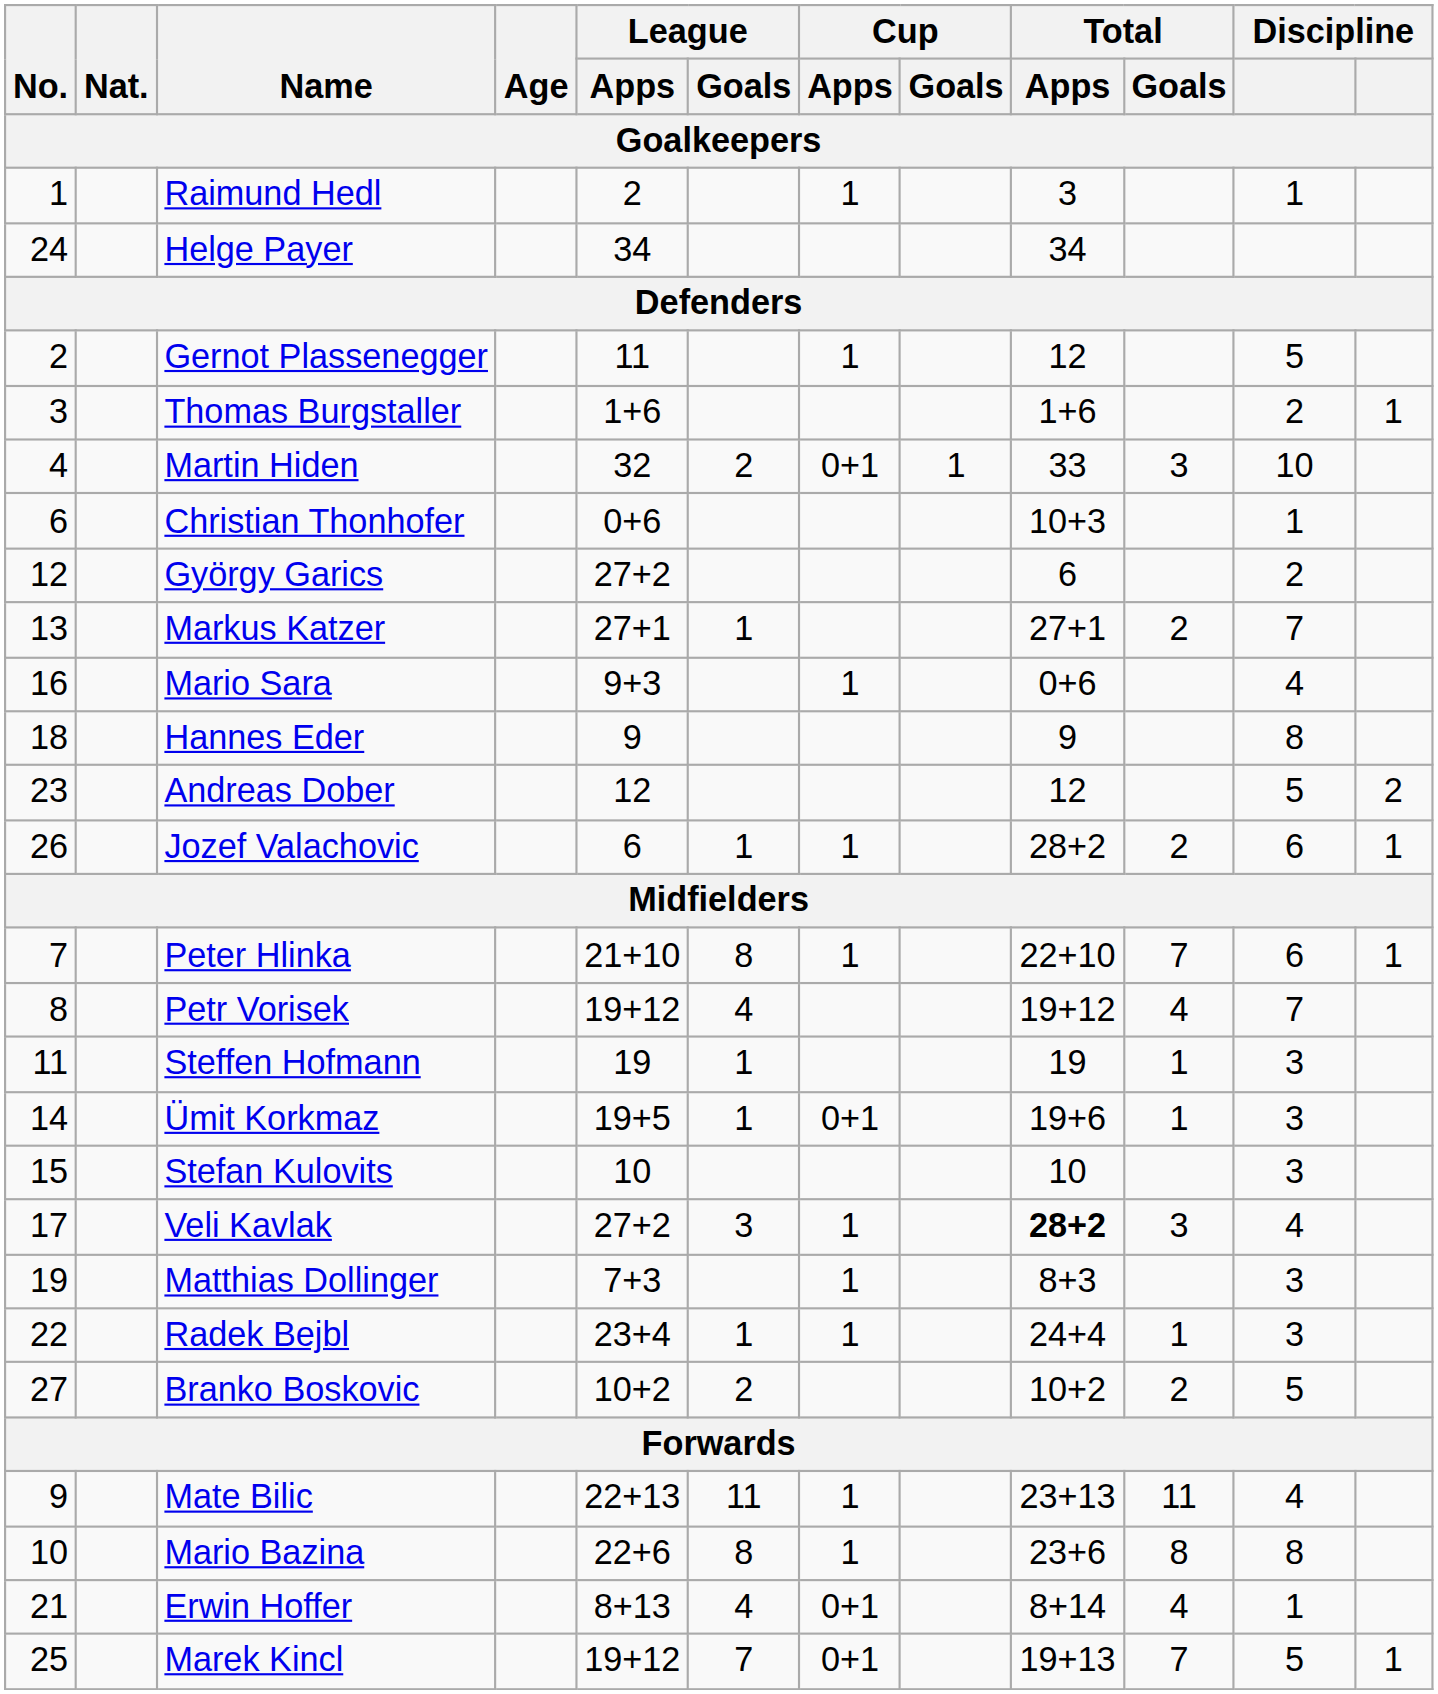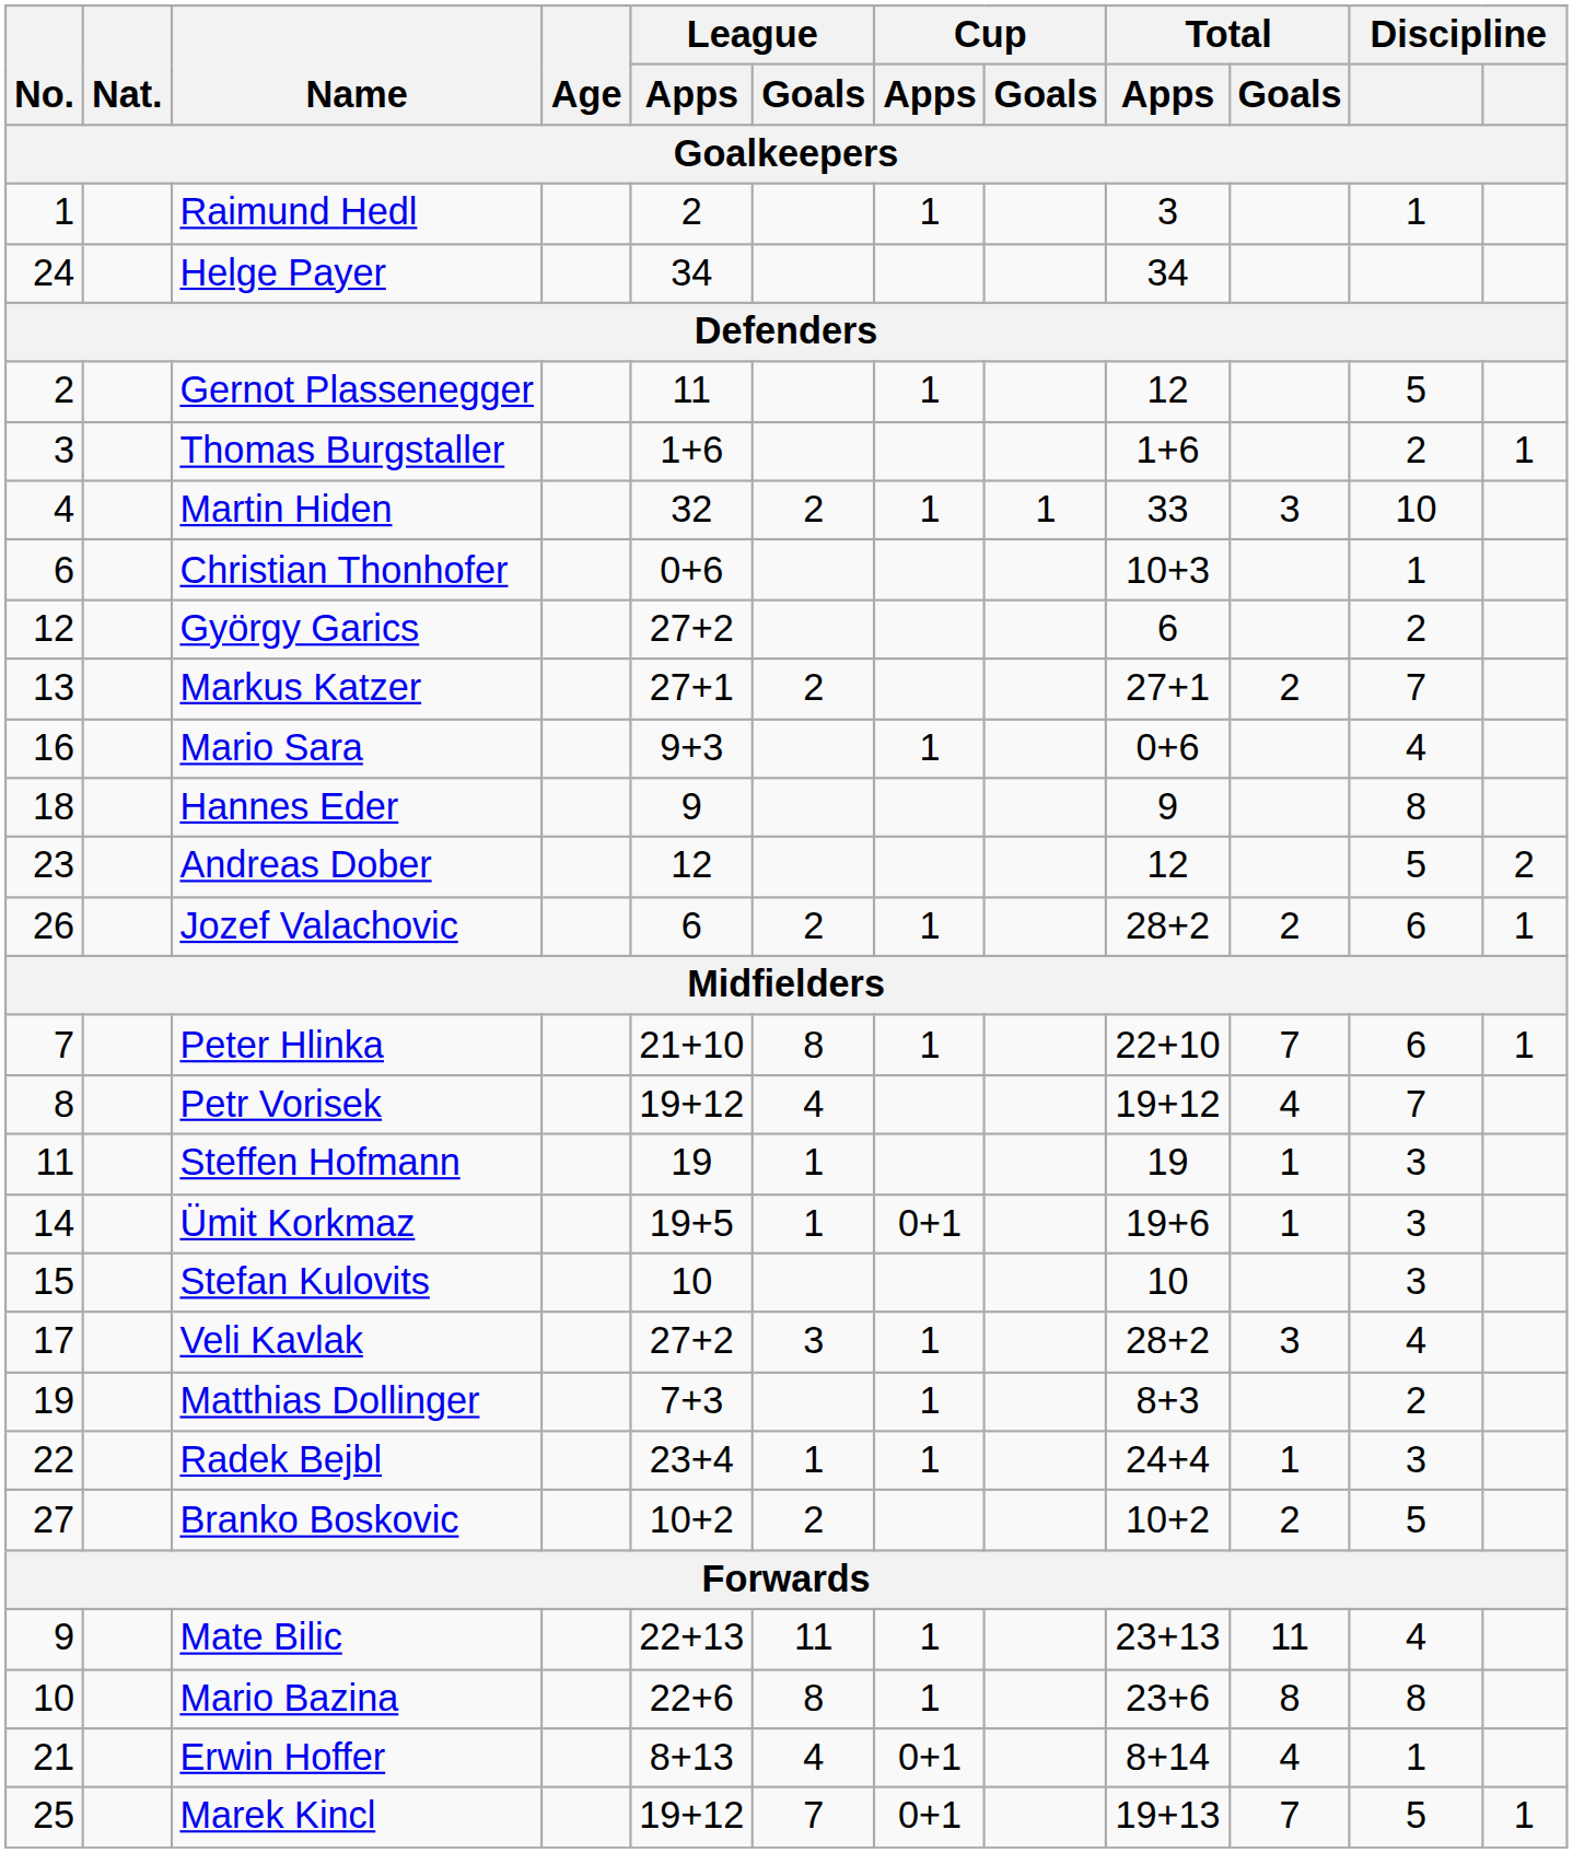 <table class="wikitable" style="text-align:center">
 <tr>
 <th rowspan="2" valign="bottom">No.</th>
 <th rowspan="2" valign="bottom">Nat.</th>
 <th rowspan="2" valign="bottom">Name</th>
 <th rowspan="2" valign="bottom">Age</th>
 <th colspan="2" width="85">League</th>
 <th colspan="2" width="85">Cup</th>
 <th colspan="2" width="85">Total</th>
 <th colspan="2" width="85">Discipline</th>
 </tr>
 <tr>
 <th>Apps</th>
 <th>Goals</th>
 <th>Apps</th>
 <th>Goals</th>
 <th>Apps</th>
 <th>Goals</th>
 <th></th>
 <th></th>
 </tr>
 <tr>
 <th colspan=20>Goalkeepers</th>
 </tr>
 <tr>
 <td align="right">1</td>
 <td></td>
 <td align="left"><a href='#'>Raimund Hedl</a></td>
 <td></td>
 <td>2</td>
 <td></td>
 <td>1</td>
 <td></td>
 <td>3</td>
 <td></td>
 <td>1</td>
 <td></td>
 </tr>
 <tr>
 <td align="right">24</td>
 <td></td>
 <td align="left"><a href='#'>Helge Payer</a></td>
 <td></td>
 <td>34</td>
 <td></td>
 <td></td>
 <td></td>
 <td>34</td>
 <td></td>
 <td></td>
 <td></td>
 </tr>
 <tr>
 <th colspan=20>Defenders</th>
 </tr>
 <tr>
 <td align="right">2</td>
 <td></td>
 <td align="left"><a href='#'>Gernot Plassenegger</a></td>
 <td></td>
 <td>11</td>
 <td></td>
 <td>1</td>
 <td></td>
 <td>12</td>
 <td></td>
 <td>5</td>
 <td></td>
 </tr>
 <tr>
 <td align="right">3</td>
 <td></td>
 <td align="left"><a href='#'>Thomas Burgstaller</a></td>
 <td></td>
 <td>1+6</td>
 <td></td>
 <td></td>
 <td></td>
 <td>1+6</td>
 <td></td>
 <td>2</td>
 <td>1</td>
 </tr>
 <tr>
 <td align="right">4</td>
 <td></td>
 <td align="left"><a href='#'>Martin Hiden</a></td>
 <td></td>
 <td>32</td>
 <td>2</td>
-<td>0+1</td>
+<td>1</td>
 <td>1</td>
 <td>33</td>
 <td>3</td>
 <td>10</td>
 <td></td>
 </tr>
 <tr>
 <td align="right">6</td>
 <td></td>
 <td align="left"><a href='#'>Christian Thonhofer</a></td>
 <td></td>
 <td>0+6</td>
 <td></td>
 <td></td>
 <td></td>
 <td>10+3</td>
 <td></td>
 <td>1</td>
 <td></td>
 </tr>
 <tr>
 <td align="right">12</td>
 <td></td>
 <td align="left"><a href='#'>György Garics</a></td>
 <td></td>
 <td>27+2</td>
 <td></td>
 <td></td>
 <td></td>
 <td>6</td>
 <td></td>
 <td>2</td>
 <td></td>
 </tr>
 <tr>
 <td align="right">13</td>
 <td></td>
 <td align="left"><a href='#'>Markus Katzer</a></td>
 <td></td>
 <td>27+1</td>
-<td>1</td>
+<td>2</td>
 <td></td>
 <td></td>
 <td>27+1</td>
 <td>2</td>
 <td>7</td>
 <td></td>
 </tr>
 <tr>
 <td align="right">16</td>
 <td></td>
 <td align="left"><a href='#'>Mario Sara</a></td>
 <td></td>
 <td>9+3</td>
 <td></td>
 <td>1</td>
 <td></td>
 <td>0+6</td>
 <td></td>
 <td>4</td>
 <td></td>
 </tr>
 <tr>
 <td align="right">18</td>
 <td></td>
 <td align="left"><a href='#'>Hannes Eder</a></td>
 <td></td>
 <td>9</td>
 <td></td>
 <td></td>
 <td></td>
 <td>9</td>
 <td></td>
 <td>8</td>
 <td></td>
 </tr>
 <tr>
 <td align="right">23</td>
 <td></td>
 <td align="left"><a href='#'>Andreas Dober</a></td>
 <td></td>
 <td>12</td>
 <td></td>
 <td></td>
 <td></td>
 <td>12</td>
 <td></td>
 <td>5</td>
 <td>2</td>
 </tr>
 <tr>
 <td align="right">26</td>
 <td></td>
 <td align="left"><a href='#'>Jozef Valachovic</a></td>
 <td></td>
 <td>6</td>
-<td>1</td>
+<td>2</td>
 <td>1</td>
 <td></td>
 <td>28+2</td>
 <td>2</td>
 <td>6</td>
 <td>1</td>
 </tr>
 <tr>
 <th colspan=20>Midfielders</th>
 </tr>
 <tr>
 <td align="right">7</td>
 <td></td>
 <td align="left"><a href='#'>Peter Hlinka</a></td>
 <td></td>
 <td>21+10</td>
 <td>8</td>
 <td>1</td>
 <td></td>
 <td>22+10</td>
 <td>7</td>
 <td>6</td>
 <td>1</td>
 </tr>
 <tr>
 <td align="right">8</td>
 <td></td>
 <td align="left"><a href='#'>Petr Vorisek</a></td>
 <td></td>
 <td>19+12</td>
 <td>4</td>
 <td></td>
 <td></td>
 <td>19+12</td>
 <td>4</td>
 <td>7</td>
 <td></td>
 </tr>
 <tr>
 <td align="right">11</td>
 <td></td>
 <td align="left"><a href='#'>Steffen Hofmann</a></td>
 <td></td>
 <td>19</td>
 <td>1</td>
 <td></td>
 <td></td>
 <td>19</td>
 <td>1</td>
 <td>3</td>
 <td></td>
 </tr>
 <tr>
 <td align="right">14</td>
 <td></td>
 <td align="left"><a href='#'>Ümit Korkmaz</a></td>
 <td></td>
 <td>19+5</td>
 <td>1</td>
 <td>0+1</td>
 <td></td>
 <td>19+6</td>
 <td>1</td>
 <td>3</td>
 <td></td>
 </tr>
 <tr>
 <td align="right">15</td>
 <td></td>
 <td align="left"><a href='#'>Stefan Kulovits</a></td>
 <td></td>
 <td>10</td>
 <td></td>
 <td></td>
 <td></td>
 <td>10</td>
 <td></td>
 <td>3</td>
 <td></td>
 </tr>
 <tr>
 <td align="right">17</td>
 <td></td>
 <td align="left"><a href='#'>Veli Kavlak</a></td>
 <td></td>
 <td>27+2</td>
 <td>3</td>
 <td>1</td>
 <td></td>
-<td><strong>28+2</strong></td>
+<td>28+2</td>
 <td>3</td>
 <td>4</td>
 <td></td>
 </tr>
 <tr>
 <td align="right">19</td>
 <td></td>
 <td align="left"><a href='#'>Matthias Dollinger</a></td>
 <td></td>
 <td>7+3</td>
 <td></td>
 <td>1</td>
 <td></td>
 <td>8+3</td>
 <td></td>
-<td>3</td>
+<td>2</td>
 <td></td>
 </tr>
 <tr>
 <td align="right">22</td>
 <td></td>
 <td align="left"><a href='#'>Radek Bejbl</a></td>
 <td></td>
 <td>23+4</td>
 <td>1</td>
 <td>1</td>
 <td></td>
 <td>24+4</td>
 <td>1</td>
 <td>3</td>
 <td></td>
 </tr>
 <tr>
 <td align="right">27</td>
 <td></td>
 <td align="left"><a href='#'>Branko Boskovic</a></td>
 <td></td>
 <td>10+2</td>
 <td>2</td>
 <td></td>
 <td></td>
 <td>10+2</td>
 <td>2</td>
 <td>5</td>
 <td></td>
 </tr>
 <tr>
 <th colspan=20>Forwards</th>
 </tr>
 <tr>
 <td align="right">9</td>
 <td></td>
 <td align="left"><a href='#'>Mate Bilic</a></td>
 <td></td>
 <td>22+13</td>
 <td>11</td>
 <td>1</td>
 <td></td>
 <td>23+13</td>
 <td>11</td>
 <td>4</td>
 <td></td>
 </tr>
 <tr>
 <td align="right">10</td>
 <td></td>
 <td align="left"><a href='#'>Mario Bazina</a></td>
 <td></td>
 <td>22+6</td>
 <td>8</td>
 <td>1</td>
 <td></td>
 <td>23+6</td>
 <td>8</td>
 <td>8</td>
 <td></td>
 </tr>
 <tr>
 <td align="right">21</td>
 <td></td>
 <td align="left"><a href='#'>Erwin Hoffer</a></td>
 <td></td>
 <td>8+13</td>
 <td>4</td>
 <td>0+1</td>
 <td></td>
 <td>8+14</td>
 <td>4</td>
 <td>1</td>
 <td></td>
 </tr>
 <tr>
 <td align="right">25</td>
 <td></td>
 <td align="left"><a href='#'>Marek Kincl</a></td>
 <td></td>
 <td>19+12</td>
 <td>7</td>
 <td>0+1</td>
 <td></td>
 <td>19+13</td>
 <td>7</td>
 <td>5</td>
 <td>1</td>
 </tr>
 </table>
